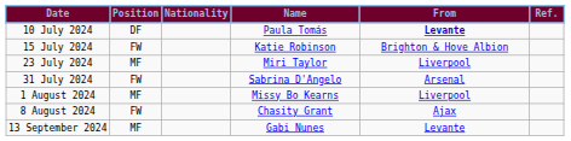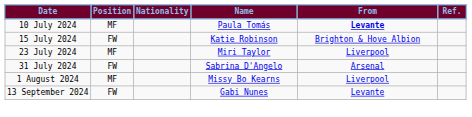 <table class="wikitable" style="text-align:center; font-size:90%; ">
 <tr>
 <th style="background:#6F002B; color:#8DBEE7;border:2px solid #8DBEE7; width:120px;">Date</th>
 <th style="background:#6F002B; color:#8DBEE7;border:2px solid #8DBEE7; width:50px;">Position</th>
 <th style="background:#6F002B; color:#8DBEE7;border:2px solid #8DBEE7; width:50px;">Nationality</th>
 <th style="background:#6F002B; color:#8DBEE7;border:2px solid #8DBEE7; width:150px;">Name</th>
 <th style="background:#6F002B; color:#8DBEE7;border:2px solid #8DBEE7; width:200px;">From</th>
 <th style="background:#6F002B; color:#8DBEE7;border:2px solid #8DBEE7; width:35px;">Ref.</th>
 </tr>
 <tr>
 <td>10 July 2024</td>
-<td>DF</td>
+<td>MF</td>
 <td></td>
 <td><a href='#'>Paula Tomás</a></td>
 <td><strong> <a href='#'>Levante</a></strong></td>
 <td></td>
 </tr>
 <tr>
 <td>15 July 2024</td>
 <td>FW</td>
 <td></td>
 <td><a href='#'>Katie Robinson</a></td>
 <td> <a href='#'>Brighton & Hove Albion</a></td>
 <td></td>
 </tr>
 <tr>
 <td>23 July 2024</td>
 <td>MF</td>
 <td></td>
 <td><a href='#'>Miri Taylor</a></td>
 <td> <a href='#'>Liverpool</a></td>
 <td></td>
 </tr>
 <tr>
 <td>31 July 2024</td>
 <td>FW</td>
 <td></td>
 <td><a href='#'>Sabrina D'Angelo</a></td>
 <td> <a href='#'>Arsenal</a></td>
 <td></td>
 </tr>
 <tr>
 <td>1 August 2024</td>
 <td>MF</td>
 <td></td>
 <td><a href='#'>Missy Bo Kearns</a></td>
 <td> <a href='#'>Liverpool</a></td>
 <td></td>
 </tr>
 <tr>
-<td>8 August 2024</td>
+<td>13 September 2024</td>
 <td>FW</td>
-<td></td>
-<td><a href='#'>Chasity Grant</a></td>
-<td> <a href='#'>Ajax</a></td>
-<td></td>
-</tr>
-<tr>
-<td>13 September 2024</td>
-<td>MF</td>
 <td></td>
 <td><a href='#'>Gabi Nunes</a></td>
 <td> <a href='#'>Levante</a></td>
 <td></td>
 </tr>
 </table>
